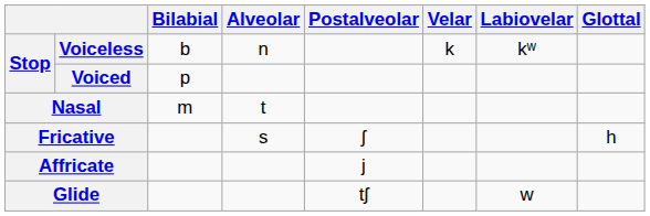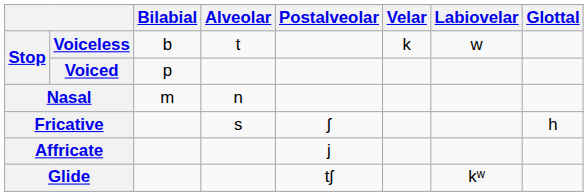 <table class="wikitable IPA" style="text-align: center">
 <tr>
 <th colspan="2"></th>
 <th><a href='#'>Bilabial</a></th>
 <th><a href='#'>Alveolar</a></th>
 <th><a href='#'>Postalveolar</a></th>
 <th><a href='#'>Velar</a></th>
 <th><a href='#'>Labiovelar</a></th>
 <th><a href='#'>Glottal</a></th>
 </tr>
 <tr>
 <th rowspan="2"><a href='#'>Stop</a></th>
 <th><a href='#'>Voiceless</a></th>
 <td>b</td>
-<td>n</td>
+<td>t</td>
 <td></td>
 <td>k</td>
-<td>kʷ</td>
+<td>w</td>
 <td></td>
 </tr>
 <tr>
 <th><a href='#'>Voiced</a></th>
 <td>p</td>
 <td></td>
 <td></td>
 <td></td>
 <td></td>
 <td></td>
 </tr>
 <tr>
 <th colspan="2"><a href='#'>Nasal</a></th>
 <td>m</td>
-<td>t</td>
+<td>n</td>
 <td></td>
 <td></td>
 <td></td>
 <td></td>
 </tr>
 <tr>
 <th colspan="2"><a href='#'>Fricative</a></th>
 <td></td>
 <td>s</td>
 <td>ʃ</td>
 <td></td>
 <td></td>
 <td>h</td>
 </tr>
 <tr>
 <th colspan="2"><a href='#'>Affricate</a></th>
 <td></td>
 <td></td>
 <td>j</td>
 <td></td>
 <td></td>
 <td></td>
 </tr>
 <tr>
 <th colspan="2"><a href='#'>Glide</a></th>
 <td></td>
 <td></td>
 <td>tʃ</td>
 <td></td>
-<td>w</td>
+<td>kʷ</td>
 <td></td>
 </tr>
 </table>
